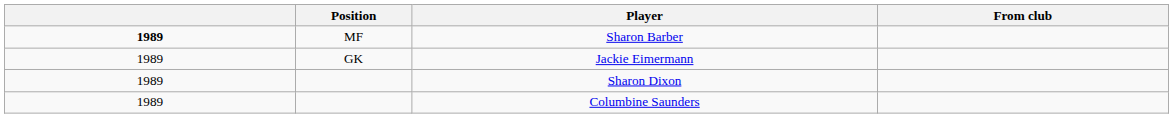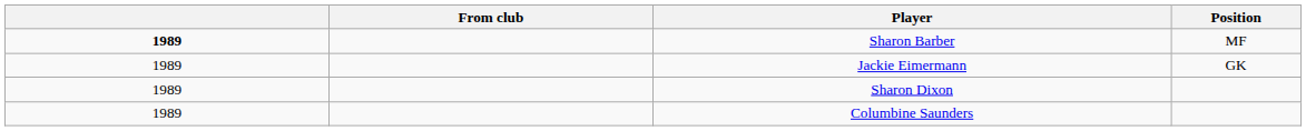 <table class="wikitable sortable" style="width:95%; text-align:center; font-size:85%; text-align:center;">
 <tr>
 <th width="25%"></th>
+<th width="25%">From club</th>
+<th>Player</th>
 <th width="10%">Position</th>
-<th>Player</th>
-<th width="25%">From club</th>
 </tr>
 <tr>
 <td><strong>1989</strong></td>
+<td></td>
+<td> <a href='#'>Sharon Barber</a></td>
 <td>MF</td>
-<td> <a href='#'>Sharon Barber</a></td>
-<td></td>
 </tr>
 <tr>
 <td>1989</td>
+<td></td>
+<td><a href='#'>Jackie Eimermann</a></td>
 <td>GK</td>
-<td><a href='#'>Jackie Eimermann</a></td>
-<td></td>
 </tr>
 <tr>
 <td>1989</td>
 <td></td>
 <td><a href='#'>Sharon Dixon</a></td>
 <td></td>
 </tr>
 <tr>
 <td>1989</td>
 <td></td>
 <td><a href='#'>Columbine Saunders</a></td>
 <td></td>
 </tr>
 </table>
